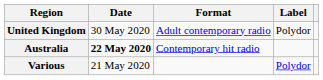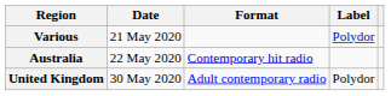 <table class="wikitable plainrowheaders">
 <tr>
 <th scope="col">Region</th>
 <th scope="col">Date</th>
 <th scope="col">Format</th>
 <th scope="col">Label</th>
 <th scope="col"></th>
 </tr>
 <tr>
+<th scope="row">Various</th>
+<td>21 May 2020</td>
+<td></td>
+<td><a href='#'>Polydor</a></td>
+<td style="text-align:center;"></td>
+</tr>
+<tr>
+<th scope="row">Australia</th>
+<td>22 May 2020</td>
+<td><a href='#'>Contemporary hit radio</a></td>
+<td></td>
+<td></td>
+</tr>
+<tr>
 <th scope="row">United Kingdom</th>
 <td>30 May 2020</td>
 <td><a href='#'>Adult contemporary radio</a></td>
 <td>Polydor</td>
 <td></td>
 </tr>
-<tr>
-<th scope="row">Australia</th>
-<td><strong>22 May 2020</strong></td>
-<td><a href='#'>Contemporary hit radio</a></td>
-<td></td>
-<td></td>
-</tr>
-<tr>
-<th scope="row">Various</th>
-<td>21 May 2020</td>
-<td></td>
-<td><a href='#'>Polydor</a></td>
-<td style="text-align:center;"></td>
-</tr>
 </table>
